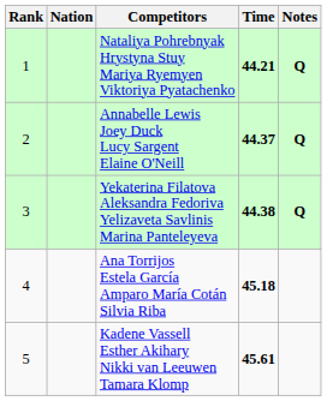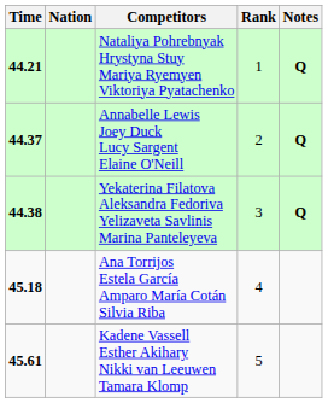 <table class="wikitable sortable" style="text-align:center">
 <tr>
-<th>Rank</th>
+<th>Time</th>
 <th>Nation</th>
 <th>Competitors</th>
-<th>Time</th>
+<th>Rank</th>
 <th>Notes</th>
 </tr>
 <tr bgcolor=ccffcc>
-<td>1</td>
+<td><strong>44.21</strong></td>
 <td align=left></td>
 <td align=left><a href='#'>Nataliya Pohrebnyak</a><br><a href='#'>Hrystyna Stuy</a><br><a href='#'>Mariya Ryemyen</a><br><a href='#'>Viktoriya Pyatachenko</a></td>
-<td><strong>44.21</strong></td>
+<td>1</td>
 <td><strong>Q</strong></td>
 </tr>
 <tr bgcolor=ccffcc>
-<td>2</td>
+<td><strong>44.37</strong></td>
 <td align=left></td>
 <td align=left><a href='#'>Annabelle Lewis</a><br><a href='#'>Joey Duck</a><br><a href='#'>Lucy Sargent</a><br><a href='#'>Elaine O'Neill</a></td>
-<td><strong>44.37</strong></td>
+<td>2</td>
 <td><strong>Q</strong></td>
 </tr>
 <tr bgcolor=ccffcc>
-<td>3</td>
+<td><strong>44.38</strong></td>
 <td align=left></td>
 <td align=left><a href='#'>Yekaterina Filatova</a><br><a href='#'>Aleksandra Fedoriva</a><br><a href='#'>Yelizaveta Savlinis</a><br><a href='#'>Marina Panteleyeva</a></td>
-<td><strong>44.38</strong></td>
+<td>3</td>
 <td><strong>Q</strong></td>
 </tr>
 <tr>
-<td>4</td>
+<td><strong>45.18</strong></td>
 <td align=left></td>
 <td align=left><a href='#'>Ana Torrijos</a><br><a href='#'>Estela García</a><br><a href='#'>Amparo María Cotán</a><br><a href='#'>Silvia Riba</a></td>
-<td><strong>45.18</strong></td>
+<td>4</td>
 <td></td>
 </tr>
 <tr>
-<td>5</td>
+<td><strong>45.61</strong></td>
 <td align=left></td>
 <td align=left><a href='#'>Kadene Vassell</a><br><a href='#'>Esther Akihary</a><br><a href='#'>Nikki van Leeuwen</a><br><a href='#'>Tamara Klomp</a></td>
-<td><strong>45.61</strong></td>
+<td>5</td>
 <td></td>
 </tr>
 </table>
